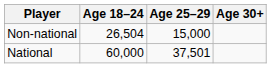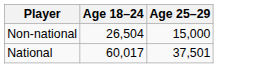 <table class=wikitable>
 <tr>
 <th>Player</th>
 <th>Age 18–24</th>
 <th>Age 25–29</th>
-<th>Age 30+</th>
 </tr>
 <tr>
 <td>Non-national</td>
 <td align=right>26,504</td>
 <td align=right>15,000</td>
-<td></td>
 </tr>
 <tr>
 <td>National</td>
-<td align=right>60,000</td>
+<td align=right>60,017</td>
 <td align=right>37,501</td>
-<td></td>
 </tr>
 </table>
